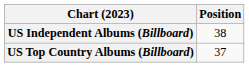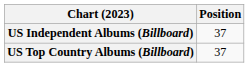 <table class="wikitable plainrowheaders" style="text-align:center">
 <tr>
 <th scope="col">Chart (2023)</th>
 <th scope="col">Position</th>
 </tr>
 <tr>
 <th scope="row">US Independent Albums (<em>Billboard</em>)</th>
-<td>38</td>
+<td>37</td>
 </tr>
 <tr>
 <th scope="row">US Top Country Albums (<em>Billboard</em>)</th>
 <td>37</td>
 </tr>
 </table>
